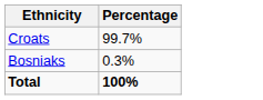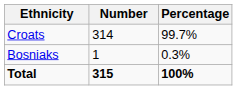 <table class="wikitable">
 <tr>
 <th width="100px">Ethnicity</th>
+<th width="80px">Number</th>
 <th width="80px">Percentage</th>
 </tr>
 <tr>
 <td><a href='#'>Croats</a></td>
+<td>314</td>
 <td>99.7%</td>
 </tr>
 <tr>
 <td><a href='#'>Bosniaks</a></td>
+<td>1</td>
 <td>0.3%</td>
 </tr>
 <tr>
 <td><strong>Total</strong></td>
+<td><strong>315</strong></td>
 <td><strong>100%</strong></td>
 </tr>
 </table>
